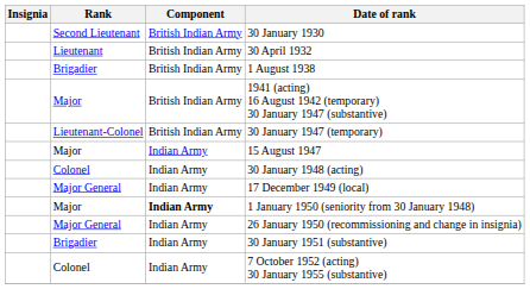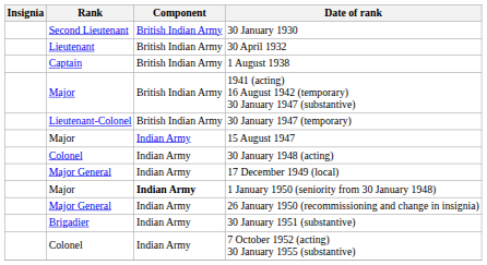 <table class="wikitable sortable" style="background:white">
 <tr>
 <th>Insignia</th>
 <th>Rank</th>
 <th>Component</th>
 <th>Date of rank</th>
 </tr>
 <tr>
 <td align="center"></td>
 <td><a href='#'>Second Lieutenant</a></td>
 <td><a href='#'>British Indian Army</a></td>
 <td>30 January 1930</td>
 </tr>
 <tr>
 <td align="center"></td>
 <td><a href='#'>Lieutenant</a></td>
 <td>British Indian Army</td>
 <td>30 April 1932</td>
 </tr>
 <tr>
 <td align="center"></td>
-<td><a href='#'>Brigadier</a></td>
+<td><a href='#'>Captain</a></td>
 <td>British Indian Army</td>
 <td>1 August 1938</td>
 </tr>
 <tr>
 <td align="center"></td>
 <td><a href='#'>Major</a></td>
 <td>British Indian Army</td>
 <td>1941 (acting)<br>16 August 1942 (temporary)<br>30 January 1947 (substantive)</td>
 </tr>
 <tr>
 <td align="center"></td>
 <td><a href='#'>Lieutenant-Colonel</a></td>
 <td>British Indian Army</td>
 <td>30 January 1947 (temporary)</td>
 </tr>
 <tr>
 <td align="center"></td>
 <td>Major</td>
 <td><a href='#'>Indian Army</a></td>
 <td>15 August 1947</td>
 </tr>
 <tr>
 <td align="center"></td>
 <td><a href='#'>Colonel</a></td>
 <td>Indian Army</td>
 <td>30 January 1948 (acting)</td>
 </tr>
 <tr>
 <td align="center"></td>
 <td><a href='#'>Major General</a></td>
 <td>Indian Army</td>
 <td>17 December 1949 (local)</td>
 </tr>
 <tr>
 <td align="center"></td>
 <td>Major</td>
 <td><strong>Indian Army</strong></td>
 <td>1 January 1950 (seniority from 30 January 1948)</td>
 </tr>
 <tr>
 <td align="center"></td>
 <td><a href='#'>Major General</a></td>
 <td>Indian Army</td>
 <td>26 January 1950 (recommissioning and change in insignia)</td>
 </tr>
 <tr>
 <td align="center"></td>
 <td><a href='#'>Brigadier</a></td>
 <td>Indian Army</td>
 <td>30 January 1951 (substantive)</td>
 </tr>
 <tr>
 <td align="center"></td>
 <td>Colonel</td>
 <td>Indian Army</td>
 <td>7 October 1952 (acting)<br>30 January 1955 (substantive)</td>
 </tr>
 <tr>
 </tr>
 </table>
